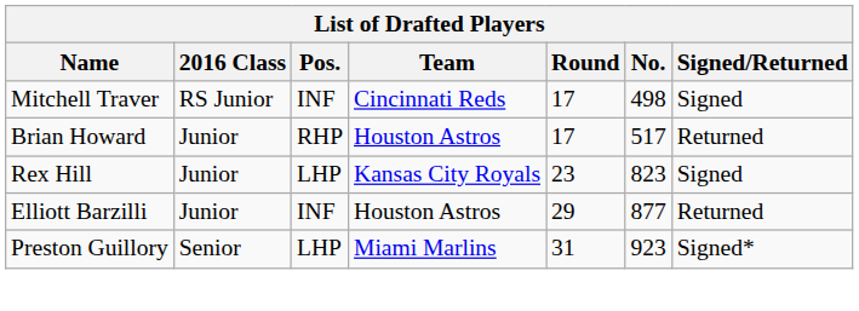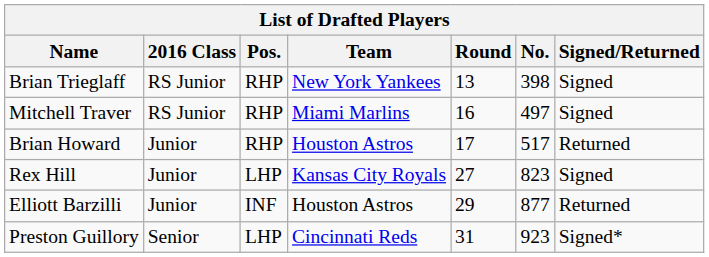 <table class="wikitable collapsible">
 <tr>
 <th colspan="7">List of Drafted Players</th>
 </tr>
 <tr>
 <th>Name</th>
 <th>2016 Class</th>
 <th>Pos.</th>
 <th>Team</th>
 <th>Round</th>
 <th>No.</th>
 <th>Signed/Returned</th>
 </tr>
 <tr>
+<td>Brian Trieglaff</td>
+<td>RS Junior</td>
+<td>RHP</td>
+<td><a href='#'>New York Yankees</a></td>
+<td>13</td>
+<td>398</td>
+<td>Signed</td>
+</tr>
+<tr>
 <td>Mitchell Traver</td>
 <td>RS Junior</td>
-<td>INF</td>
-<td><a href='#'>Cincinnati Reds</a></td>
-<td>17</td>
-<td>498</td>
+<td>RHP</td>
+<td><a href='#'>Miami Marlins</a></td>
+<td>16</td>
+<td>497</td>
 <td>Signed</td>
 </tr>
 <tr>
 <td>Brian Howard</td>
 <td>Junior</td>
 <td>RHP</td>
 <td><a href='#'>Houston Astros</a></td>
 <td>17</td>
 <td>517</td>
 <td>Returned</td>
 </tr>
 <tr>
 <td>Rex Hill</td>
 <td>Junior</td>
 <td>LHP</td>
 <td><a href='#'>Kansas City Royals</a></td>
-<td>23</td>
+<td>27</td>
 <td>823</td>
 <td>Signed</td>
 </tr>
 <tr>
 <td>Elliott Barzilli</td>
 <td>Junior</td>
 <td>INF</td>
 <td>Houston Astros</td>
 <td>29</td>
 <td>877</td>
 <td>Returned</td>
 </tr>
 <tr>
 <td>Preston Guillory</td>
 <td>Senior</td>
 <td>LHP</td>
-<td><a href='#'>Miami Marlins</a></td>
+<td><a href='#'>Cincinnati Reds</a></td>
 <td>31</td>
 <td>923</td>
 <td>Signed*</td>
 </tr>
 </table>
